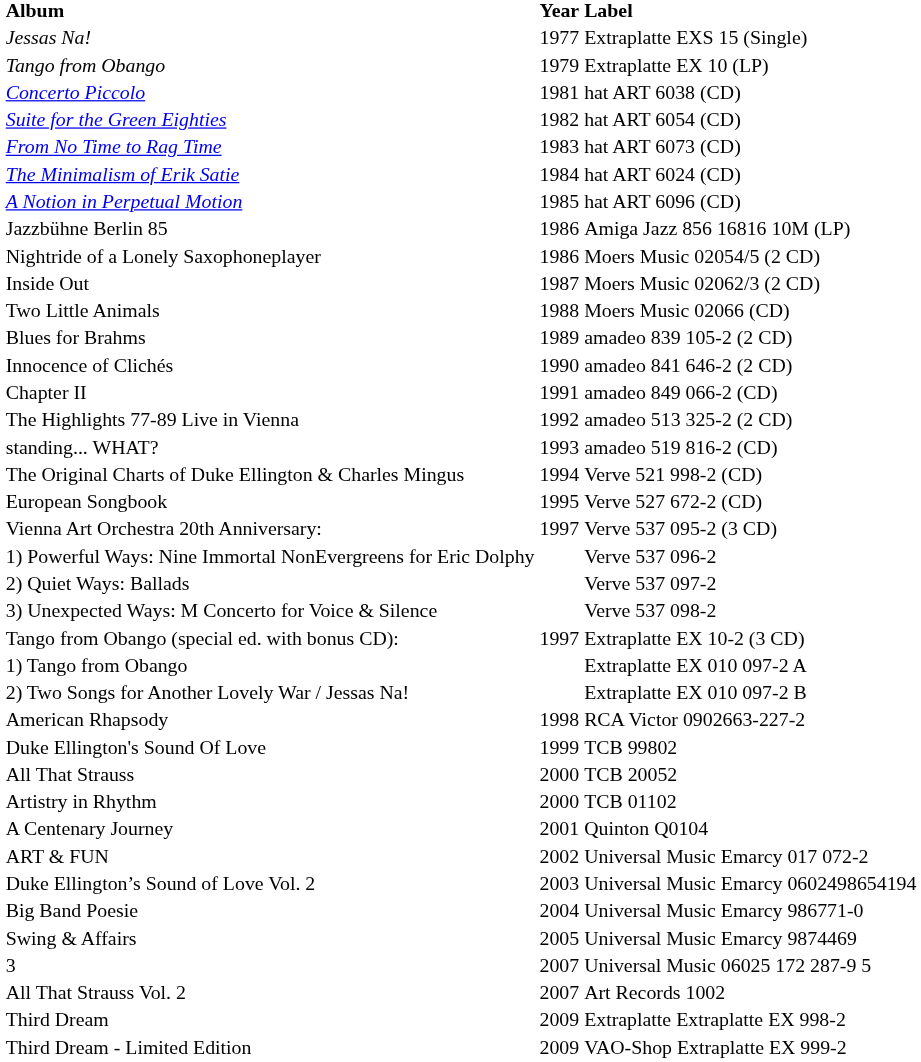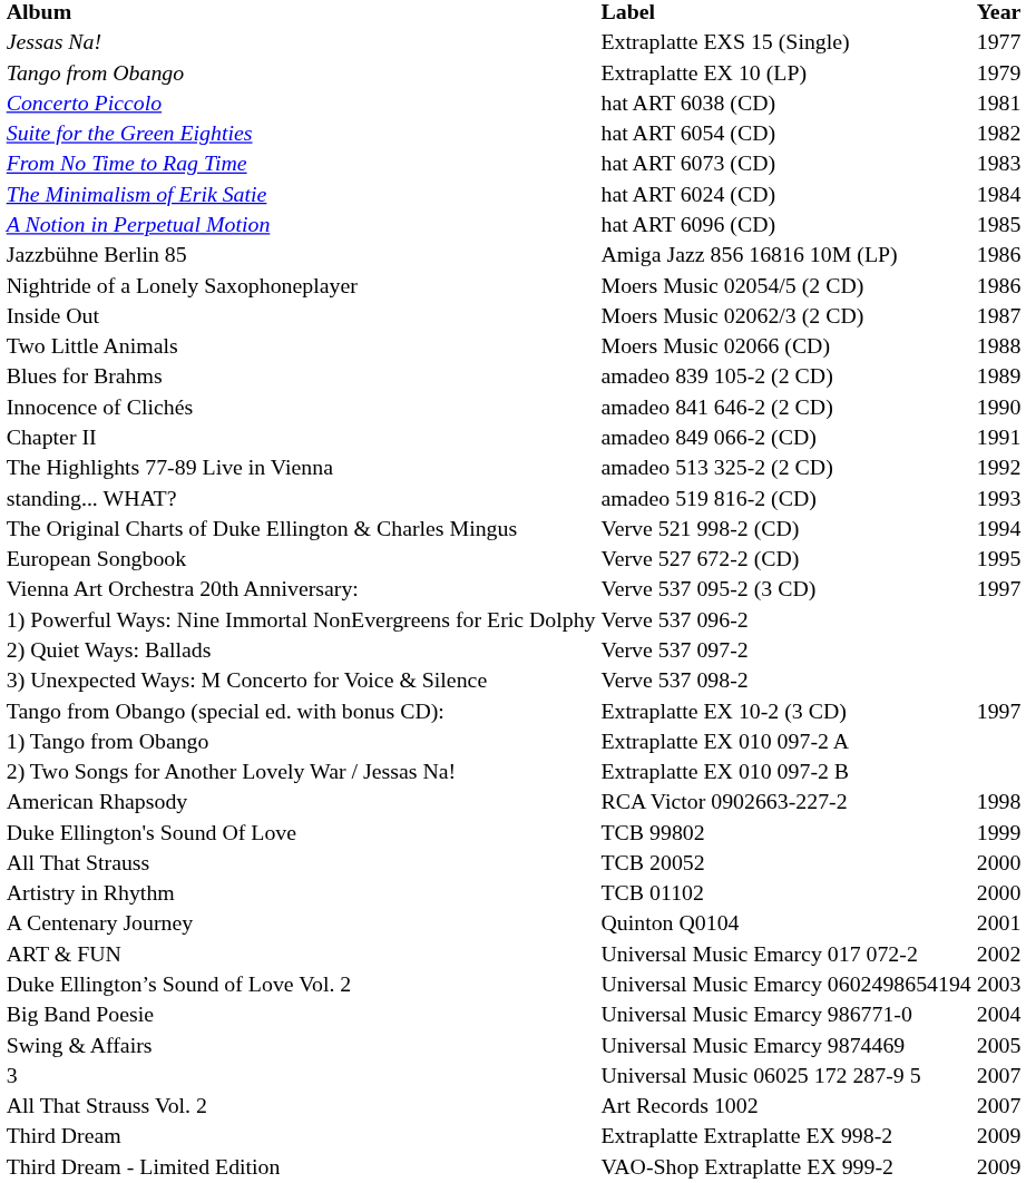 <table>
 <tr>
 <td><strong>Album</strong></td>
+<td><strong>Label</strong></td>
 <td><strong>Year</strong></td>
-<td><strong>Label</strong></td>
 </tr>
 <tr>
 <td><em>Jessas Na!</em></td>
+<td>Extraplatte EXS 15 (Single)</td>
 <td>1977</td>
-<td>Extraplatte EXS 15 (Single)</td>
 </tr>
 <tr>
 <td><em>Tango from Obango</em></td>
+<td>Extraplatte EX 10 (LP)</td>
 <td>1979</td>
-<td>Extraplatte EX 10 (LP)</td>
 </tr>
 <tr>
 <td><em><a href='#'>Concerto Piccolo</a></em></td>
+<td>hat ART 6038 (CD)</td>
 <td>1981</td>
-<td>hat ART 6038 (CD)</td>
 </tr>
 <tr>
 <td><em><a href='#'>Suite for the Green Eighties</a></em></td>
+<td>hat ART 6054 (CD)</td>
 <td>1982</td>
-<td>hat ART 6054 (CD)</td>
 </tr>
 <tr>
 <td><em><a href='#'>From No Time to Rag Time</a></em></td>
+<td>hat ART 6073 (CD)</td>
 <td>1983</td>
-<td>hat ART 6073 (CD)</td>
 </tr>
 <tr>
 <td><em><a href='#'>The Minimalism of Erik Satie</a></em></td>
+<td>hat ART 6024 (CD)</td>
 <td>1984</td>
-<td>hat ART 6024 (CD)</td>
 </tr>
 <tr>
 <td><em><a href='#'>A Notion in Perpetual Motion</a></em></td>
+<td>hat ART 6096 (CD)</td>
 <td>1985</td>
-<td>hat ART 6096 (CD)</td>
 </tr>
 <tr>
 <td>Jazzbühne Berlin 85</td>
+<td>Amiga Jazz 856 16816 10M (LP)</td>
 <td>1986</td>
-<td>Amiga Jazz 856 16816 10M (LP)</td>
 </tr>
 <tr>
 <td>Nightride of a Lonely Saxophoneplayer</td>
+<td>Moers Music 02054/5 (2 CD)</td>
 <td>1986</td>
-<td>Moers Music 02054/5 (2 CD)</td>
 </tr>
 <tr>
 <td>Inside Out</td>
+<td>Moers Music 02062/3 (2 CD)</td>
 <td>1987</td>
-<td>Moers Music 02062/3 (2 CD)</td>
 </tr>
 <tr>
 <td>Two Little Animals</td>
+<td>Moers Music 02066 (CD)</td>
 <td>1988</td>
-<td>Moers Music 02066 (CD)</td>
 </tr>
 <tr>
 <td>Blues for Brahms</td>
+<td>amadeo 839 105-2 (2 CD)</td>
 <td>1989</td>
-<td>amadeo 839 105-2 (2 CD)</td>
 </tr>
 <tr>
 <td>Innocence of Clichés</td>
+<td>amadeo 841 646-2 (2 CD)</td>
 <td>1990</td>
-<td>amadeo 841 646-2 (2 CD)</td>
 </tr>
 <tr>
 <td>Chapter II</td>
+<td>amadeo 849 066-2 (CD)</td>
 <td>1991</td>
-<td>amadeo 849 066-2 (CD)</td>
 </tr>
 <tr>
 <td>The Highlights 77-89 Live in Vienna</td>
+<td>amadeo 513 325-2 (2 CD)</td>
 <td>1992</td>
-<td>amadeo 513 325-2 (2 CD)</td>
 </tr>
 <tr>
 <td>standing... WHAT?</td>
+<td>amadeo 519 816-2 (CD)</td>
 <td>1993</td>
-<td>amadeo 519 816-2 (CD)</td>
 </tr>
 <tr>
 <td>The Original Charts of Duke Ellington & Charles Mingus</td>
+<td>Verve 521 998-2 (CD)</td>
 <td>1994</td>
-<td>Verve 521 998-2 (CD)</td>
 </tr>
 <tr>
 <td>European Songbook</td>
+<td>Verve 527 672-2 (CD)</td>
 <td>1995</td>
-<td>Verve 527 672-2 (CD)</td>
 </tr>
 <tr>
 <td>Vienna Art Orchestra 20th Anniversary:</td>
+<td>Verve 537 095-2 (3 CD)</td>
 <td>1997</td>
-<td>Verve 537 095-2 (3 CD)</td>
 </tr>
 <tr>
 <td>1) Powerful Ways: Nine Immortal NonEvergreens for Eric Dolphy</td>
+<td>Verve 537 096-2</td>
 <td></td>
-<td>Verve 537 096-2</td>
 </tr>
 <tr>
 <td>2) Quiet Ways: Ballads</td>
+<td>Verve 537 097-2</td>
 <td></td>
-<td>Verve 537 097-2</td>
 </tr>
 <tr>
 <td>3) Unexpected Ways: M Concerto for Voice & Silence</td>
+<td>Verve 537 098-2</td>
 <td></td>
-<td>Verve 537 098-2</td>
 </tr>
 <tr>
 <td>Tango from Obango (special ed. with bonus CD):</td>
+<td>Extraplatte EX 10-2 (3 CD)</td>
 <td>1997</td>
-<td>Extraplatte EX 10-2 (3 CD)</td>
 </tr>
 <tr>
 <td>1) Tango from Obango</td>
+<td>Extraplatte EX 010 097-2 A</td>
 <td></td>
-<td>Extraplatte EX 010 097-2 A</td>
 </tr>
 <tr>
 <td>2) Two Songs for Another Lovely War / Jessas Na!</td>
+<td>Extraplatte EX 010 097-2 B</td>
 <td></td>
-<td>Extraplatte EX 010 097-2 B</td>
 </tr>
 <tr>
 <td>American Rhapsody</td>
+<td>RCA Victor 0902663-227-2</td>
 <td>1998</td>
-<td>RCA Victor 0902663-227-2</td>
 </tr>
 <tr>
 <td>Duke Ellington's Sound Of Love</td>
+<td>TCB 99802</td>
 <td>1999</td>
-<td>TCB 99802</td>
 </tr>
 <tr>
 <td>All That Strauss</td>
+<td>TCB 20052</td>
 <td>2000</td>
-<td>TCB 20052</td>
 </tr>
 <tr>
 <td>Artistry in Rhythm</td>
+<td>TCB 01102</td>
 <td>2000</td>
-<td>TCB 01102</td>
 </tr>
 <tr>
 <td>A Centenary Journey</td>
+<td>Quinton Q0104</td>
 <td>2001</td>
-<td>Quinton Q0104</td>
 </tr>
 <tr>
 <td>ART & FUN</td>
+<td>Universal Music Emarcy 017 072-2</td>
 <td>2002</td>
-<td>Universal Music Emarcy 017 072-2</td>
 </tr>
 <tr>
 <td>Duke Ellington’s Sound of Love Vol. 2</td>
+<td>Universal Music Emarcy 0602498654194</td>
 <td>2003</td>
-<td>Universal Music Emarcy 0602498654194</td>
 </tr>
 <tr>
 <td>Big Band Poesie</td>
+<td>Universal Music Emarcy 986771-0</td>
 <td>2004</td>
-<td>Universal Music Emarcy 986771-0</td>
 </tr>
 <tr>
 <td>Swing & Affairs</td>
+<td>Universal Music Emarcy 9874469</td>
 <td>2005</td>
-<td>Universal Music Emarcy 9874469</td>
 </tr>
 <tr>
 <td>3</td>
+<td>Universal Music 06025 172 287-9 5</td>
 <td>2007</td>
-<td>Universal Music 06025 172 287-9 5</td>
 </tr>
 <tr>
 <td>All That Strauss Vol. 2</td>
+<td>Art Records 1002</td>
 <td>2007</td>
-<td>Art Records 1002</td>
 </tr>
 <tr>
 <td>Third Dream</td>
+<td>Extraplatte Extraplatte EX 998-2</td>
 <td>2009</td>
-<td>Extraplatte Extraplatte EX 998-2</td>
 </tr>
 <tr>
 <td>Third Dream - Limited Edition</td>
+<td>VAO-Shop Extraplatte EX 999-2</td>
 <td>2009</td>
-<td>VAO-Shop Extraplatte EX 999-2</td>
 </tr>
 </table>
